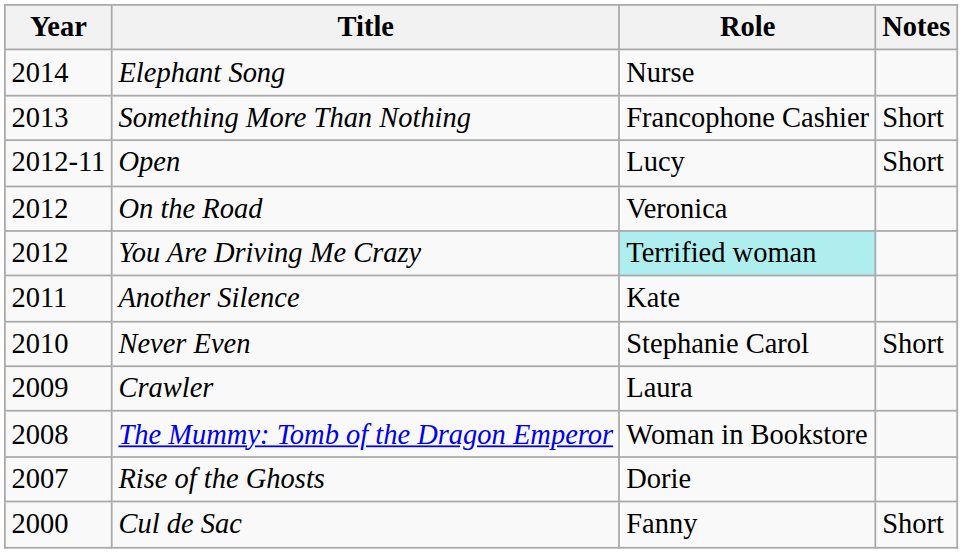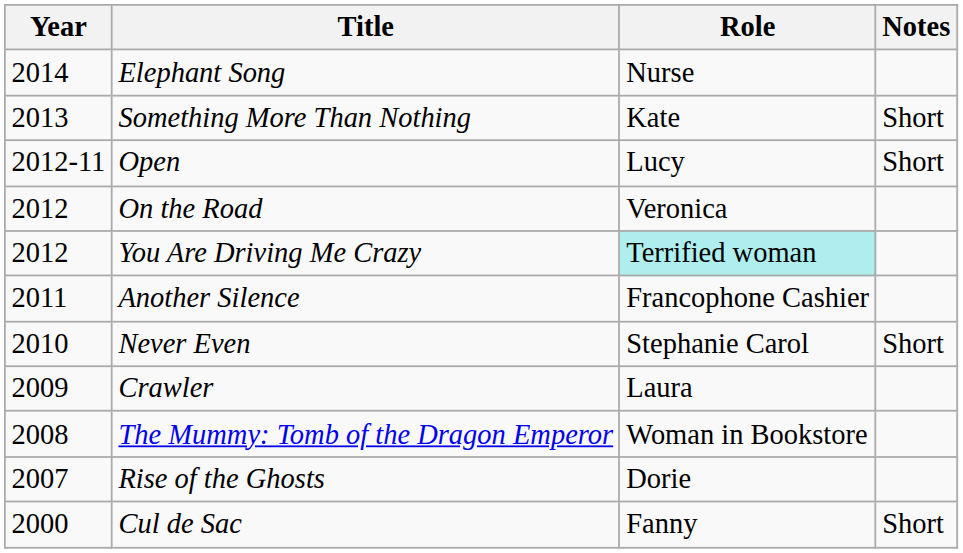 <table class="wikitable sortable">
 <tr>
 <th>Year</th>
 <th>Title</th>
 <th>Role</th>
 <th>Notes</th>
 </tr>
 <tr>
 <td>2014</td>
 <td><em>Elephant Song</em></td>
 <td>Nurse</td>
 <td></td>
 </tr>
 <tr>
 <td>2013</td>
 <td><em>Something More Than Nothing</em></td>
-<td>Francophone Cashier</td>
+<td>Kate</td>
 <td>Short</td>
 </tr>
 <tr>
 <td>2012-11</td>
 <td><em>Open</em></td>
 <td>Lucy</td>
 <td>Short</td>
 </tr>
 <tr>
 <td>2012</td>
 <td><em>On the Road</em></td>
 <td>Veronica</td>
 <td></td>
 </tr>
 <tr>
 <td>2012</td>
 <td><em>You Are Driving Me Crazy</em></td>
 <td style="background: paleturquoise;">Terrified woman</td>
 <td></td>
 </tr>
 <tr>
 <td>2011</td>
 <td><em>Another Silence</em></td>
-<td>Kate</td>
+<td>Francophone Cashier</td>
 <td></td>
 </tr>
 <tr>
 <td>2010</td>
 <td><em>Never Even</em></td>
 <td>Stephanie Carol</td>
 <td>Short</td>
 </tr>
 <tr>
 <td>2009</td>
 <td><em>Crawler</em></td>
 <td>Laura</td>
 <td></td>
 </tr>
 <tr>
 <td>2008</td>
 <td data-sort-value="Mummy: Tomb of the Dragon Emperor, The"><em><a href='#'>The Mummy: Tomb of the Dragon Emperor</a></em></td>
 <td>Woman in Bookstore</td>
 <td></td>
 </tr>
 <tr>
 <td>2007</td>
 <td><em>Rise of the Ghosts</em></td>
 <td>Dorie</td>
 <td></td>
 </tr>
 <tr>
 <td>2000</td>
 <td><em>Cul de Sac</em></td>
 <td>Fanny</td>
 <td>Short</td>
 </tr>
 </table>
